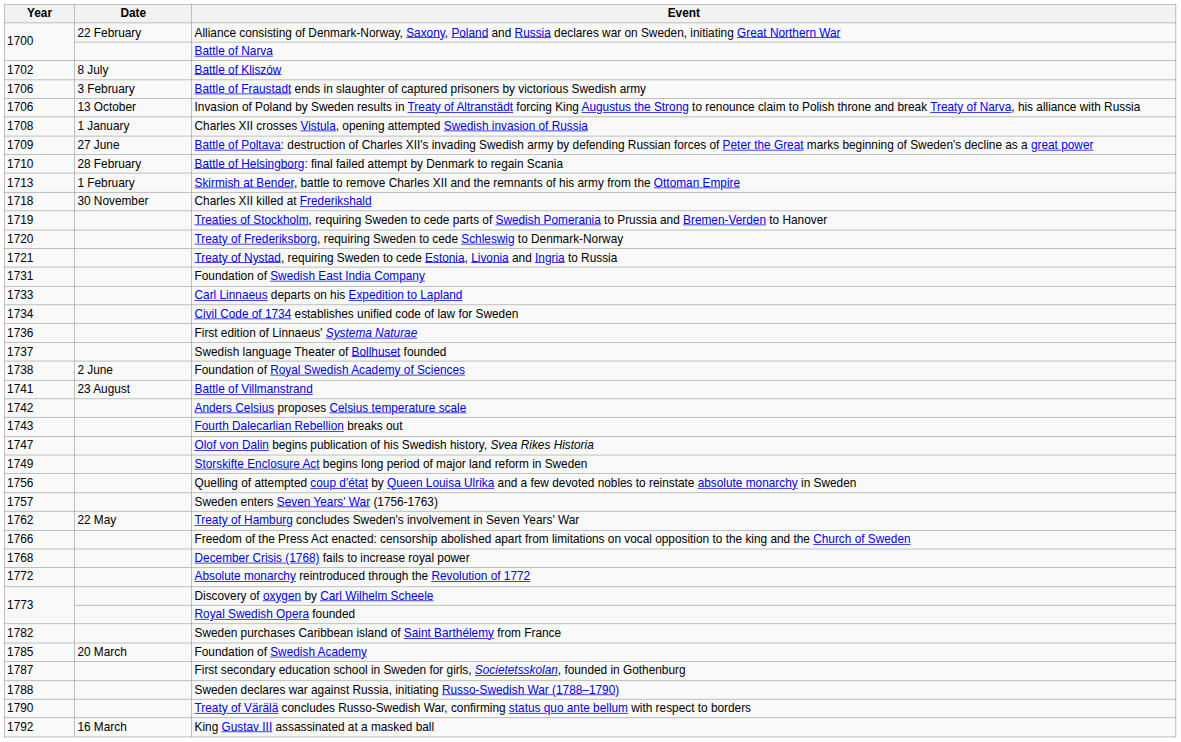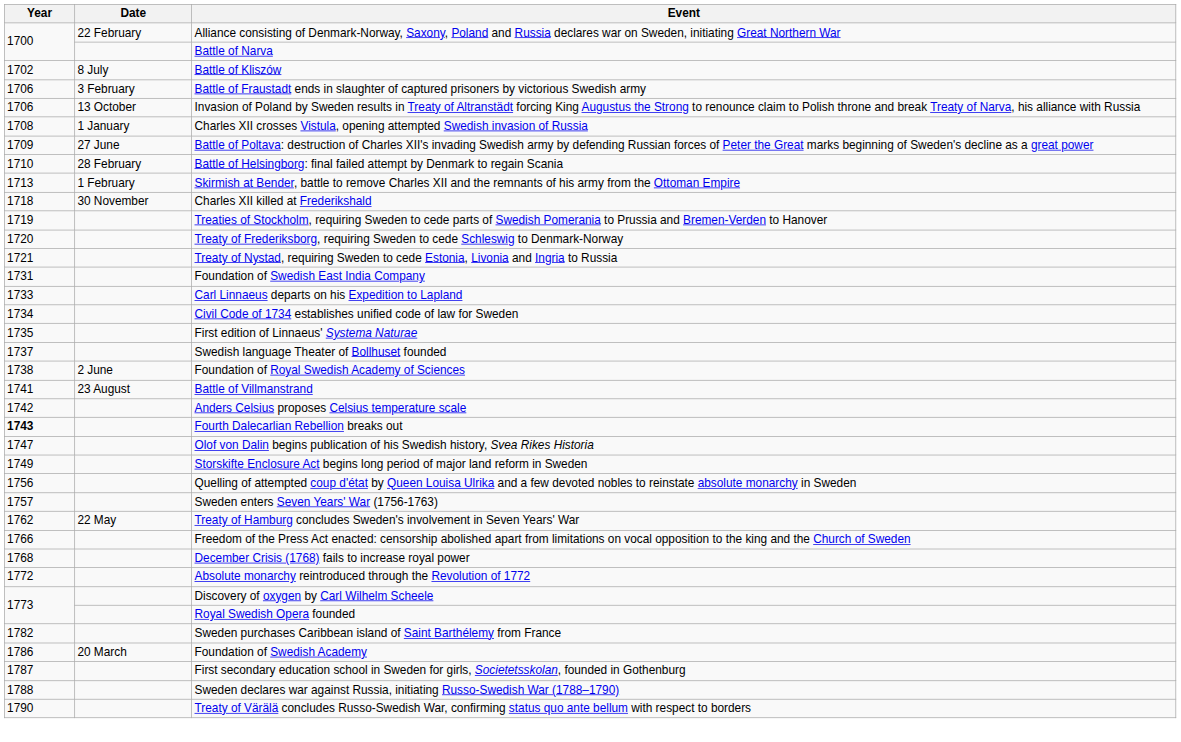 <table class="wikitable" width="100%">
 <tr>
 <th style="width: 6%;">Year</th>
 <th style="width: 10%;">Date</th>
 <th>Event</th>
 </tr>
 <tr>
 <td rowspan="2">1700</td>
 <td>22 February</td>
 <td>Alliance consisting of Denmark-Norway, <a href='#'>Saxony</a>, <a href='#'>Poland</a> and <a href='#'>Russia</a> declares war on Sweden, initiating <a href='#'>Great Northern War</a></td>
 </tr>
 <tr>
 <td></td>
 <td><a href='#'>Battle of Narva</a></td>
 </tr>
 <tr>
 <td>1702</td>
 <td>8 July</td>
 <td><a href='#'>Battle of Kliszów</a></td>
 </tr>
 <tr>
 <td>1706</td>
 <td>3 February</td>
 <td><a href='#'>Battle of Fraustadt</a> ends in slaughter of captured prisoners by victorious Swedish army</td>
 </tr>
 <tr>
 <td>1706</td>
 <td>13 October</td>
 <td>Invasion of Poland by Sweden results in <a href='#'>Treaty of Altranstädt</a> forcing King <a href='#'>Augustus the Strong</a> to renounce claim to Polish throne and break <a href='#'>Treaty of Narva</a>, his alliance with Russia</td>
 </tr>
 <tr>
 <td>1708</td>
 <td>1 January</td>
 <td>Charles XII crosses <a href='#'>Vistula</a>, opening attempted <a href='#'>Swedish invasion of Russia</a></td>
 </tr>
 <tr>
 <td>1709</td>
 <td>27 June</td>
 <td><a href='#'>Battle of Poltava</a>: destruction of Charles XII's invading Swedish army by defending Russian forces of <a href='#'>Peter the Great</a> marks beginning of Sweden's decline as a <a href='#'>great power</a></td>
 </tr>
 <tr>
 <td>1710</td>
 <td>28 February</td>
 <td><a href='#'>Battle of Helsingborg</a>: final failed attempt by Denmark to regain Scania</td>
 </tr>
 <tr>
 <td>1713</td>
 <td>1 February</td>
 <td><a href='#'>Skirmish at Bender</a>, battle to remove Charles XII and the remnants of his army from the <a href='#'>Ottoman Empire</a></td>
 </tr>
 <tr>
 <td>1718</td>
 <td>30 November</td>
 <td>Charles XII killed at <a href='#'>Frederikshald</a></td>
 </tr>
 <tr>
 <td>1719</td>
 <td></td>
 <td><a href='#'>Treaties of Stockholm</a>, requiring Sweden to cede parts of <a href='#'>Swedish Pomerania</a> to Prussia and <a href='#'>Bremen-Verden</a> to Hanover</td>
 </tr>
 <tr>
 <td>1720</td>
 <td></td>
 <td><a href='#'>Treaty of Frederiksborg</a>, requiring Sweden to cede <a href='#'>Schleswig</a> to Denmark-Norway</td>
 </tr>
 <tr>
 <td>1721</td>
 <td></td>
 <td><a href='#'>Treaty of Nystad</a>, requiring Sweden to cede <a href='#'>Estonia</a>, <a href='#'>Livonia</a> and <a href='#'>Ingria</a> to Russia</td>
 </tr>
 <tr>
 <td>1731</td>
 <td></td>
 <td>Foundation of <a href='#'>Swedish East India Company</a></td>
 </tr>
 <tr>
 <td>1733</td>
 <td></td>
 <td><a href='#'>Carl Linnaeus</a> departs on his <a href='#'>Expedition to Lapland</a></td>
 </tr>
 <tr>
 <td>1734</td>
 <td></td>
 <td><a href='#'>Civil Code of 1734</a> establishes unified code of law for Sweden</td>
 </tr>
 <tr>
-<td>1736</td>
+<td>1735</td>
 <td></td>
 <td>First edition of Linnaeus' <em><a href='#'>Systema Naturae</a></em></td>
 </tr>
 <tr>
 <td>1737</td>
 <td></td>
 <td>Swedish language Theater of <a href='#'>Bollhuset</a> founded</td>
 </tr>
 <tr>
 <td>1738</td>
 <td>2 June</td>
 <td>Foundation of <a href='#'>Royal Swedish Academy of Sciences</a></td>
 </tr>
 <tr>
 <td>1741</td>
 <td>23 August</td>
 <td><a href='#'>Battle of Villmanstrand</a></td>
 </tr>
 <tr>
 <td>1742</td>
 <td></td>
 <td><a href='#'>Anders Celsius</a> proposes <a href='#'>Celsius temperature scale</a></td>
 </tr>
 <tr>
-<td>1743</td>
+<td><strong>1743</strong></td>
 <td></td>
 <td><a href='#'>Fourth Dalecarlian Rebellion</a> breaks out</td>
 </tr>
 <tr>
 <td>1747</td>
 <td></td>
 <td><a href='#'>Olof von Dalin</a> begins publication of his Swedish history, <em>Svea Rikes Historia</em></td>
 </tr>
 <tr>
 <td>1749</td>
 <td></td>
 <td><a href='#'>Storskifte Enclosure Act</a> begins long period of major land reform in Sweden</td>
 </tr>
 <tr>
 <td>1756</td>
 <td></td>
 <td>Quelling of attempted <a href='#'>coup d'état</a> by <a href='#'>Queen Louisa Ulrika</a> and a few devoted nobles to reinstate <a href='#'>absolute monarchy</a> in Sweden</td>
 </tr>
 <tr>
 <td>1757</td>
 <td></td>
 <td>Sweden enters <a href='#'>Seven Years' War</a> (1756-1763)</td>
 </tr>
 <tr>
 <td>1762</td>
 <td>22 May</td>
 <td><a href='#'>Treaty of Hamburg</a> concludes Sweden's involvement in Seven Years' War</td>
 </tr>
 <tr>
 <td>1766</td>
 <td></td>
 <td>Freedom of the Press Act enacted: censorship abolished apart from limitations on vocal opposition to the king and the <a href='#'>Church of Sweden</a></td>
 </tr>
 <tr>
 <td>1768</td>
 <td></td>
 <td><a href='#'>December Crisis (1768)</a> fails to increase royal power</td>
 </tr>
 <tr>
 <td>1772</td>
 <td></td>
 <td><a href='#'>Absolute monarchy</a> reintroduced through the <a href='#'>Revolution of 1772</a></td>
 </tr>
 <tr>
 <td rowspan="2">1773</td>
 <td></td>
 <td>Discovery of <a href='#'>oxygen</a> by <a href='#'>Carl Wilhelm Scheele</a></td>
 </tr>
 <tr>
 <td></td>
 <td><a href='#'>Royal Swedish Opera</a> founded</td>
 </tr>
 <tr>
 <td>1782</td>
 <td></td>
 <td>Sweden purchases Caribbean island of <a href='#'>Saint Barthélemy</a> from France</td>
 </tr>
 <tr>
-<td>1785</td>
+<td>1786</td>
 <td>20 March</td>
 <td>Foundation of <a href='#'>Swedish Academy</a></td>
 </tr>
 <tr>
 <td>1787</td>
 <td></td>
 <td>First secondary education school in Sweden for girls, <em><a href='#'>Societetsskolan</a></em>, founded in Gothenburg</td>
 </tr>
 <tr>
 <td>1788</td>
 <td></td>
 <td>Sweden declares war against Russia, initiating <a href='#'>Russo-Swedish War (1788–1790)</a></td>
 </tr>
 <tr>
 <td>1790</td>
 <td></td>
 <td><a href='#'>Treaty of Värälä</a> concludes Russo-Swedish War, confirming <a href='#'>status quo ante bellum</a> with respect to borders</td>
 </tr>
-<tr>
-<td>1792</td>
-<td>16 March</td>
-<td>King <a href='#'>Gustav III</a> assassinated at a masked ball</td>
-</tr>
 </table>
